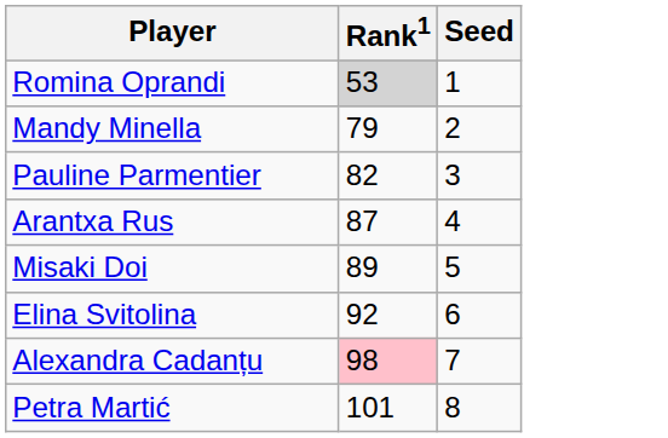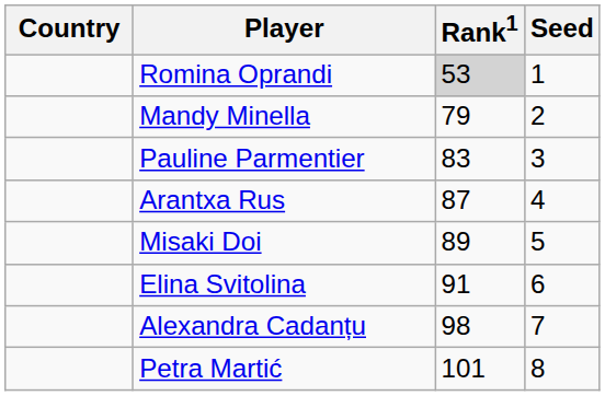 <table class="sortable wikitable">
 <tr>
+<th width="70">Country</th>
 <th width="175">Player</th>
 <th>Rank<sup>1</sup></th>
 <th>Seed</th>
 </tr>
 <tr>
+<td></td>
 <td><a href='#'>Romina Oprandi</a></td>
 <td style="background: lightgrey;">53</td>
 <td>1</td>
 </tr>
 <tr>
+<td></td>
 <td><a href='#'>Mandy Minella</a></td>
 <td>79</td>
 <td>2</td>
 </tr>
 <tr>
+<td></td>
 <td><a href='#'>Pauline Parmentier</a></td>
-<td>82</td>
+<td>83</td>
 <td>3</td>
 </tr>
 <tr>
+<td></td>
 <td><a href='#'>Arantxa Rus</a></td>
 <td>87</td>
 <td>4</td>
 </tr>
 <tr>
+<td></td>
 <td><a href='#'>Misaki Doi</a></td>
 <td>89</td>
 <td>5</td>
 </tr>
 <tr>
+<td></td>
 <td><a href='#'>Elina Svitolina</a></td>
-<td>92</td>
+<td>91</td>
 <td>6</td>
 </tr>
 <tr>
+<td></td>
 <td><a href='#'>Alexandra Cadanțu</a></td>
-<td style="background: pink;">98</td>
+<td>98</td>
 <td>7</td>
 </tr>
 <tr>
+<td></td>
 <td><a href='#'>Petra Martić</a></td>
 <td>101</td>
 <td>8</td>
 </tr>
 </table>
